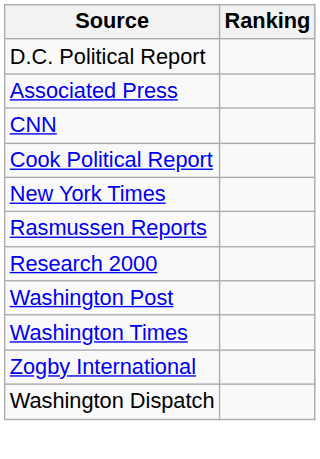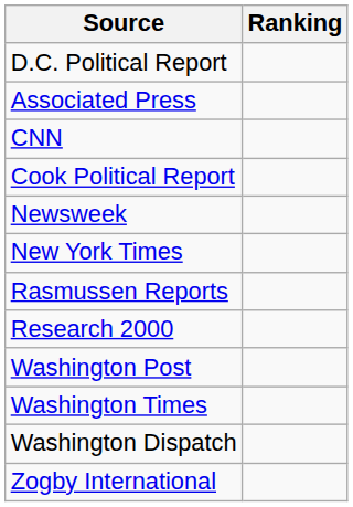 <table class="wikitable">
 <tr>
 <th>Source</th>
 <th>Ranking</th>
 </tr>
 <tr>
 <td>D.C. Political Report</td>
 <td></td>
 </tr>
 <tr>
 <td><a href='#'>Associated Press</a></td>
 <td></td>
 </tr>
 <tr>
 <td><a href='#'>CNN</a></td>
 <td></td>
 </tr>
 <tr>
 <td><a href='#'>Cook Political Report</a></td>
+<td></td>
+</tr>
+<tr>
+<td><a href='#'>Newsweek</a></td>
 <td></td>
 </tr>
 <tr>
 <td><a href='#'>New York Times</a></td>
 <td></td>
 </tr>
 <tr>
 <td><a href='#'>Rasmussen Reports</a></td>
 <td></td>
 </tr>
 <tr>
 <td><a href='#'>Research 2000</a></td>
 <td></td>
 </tr>
 <tr>
 <td><a href='#'>Washington Post</a></td>
 <td></td>
 </tr>
 <tr>
 <td><a href='#'>Washington Times</a></td>
 <td></td>
 </tr>
 <tr>
+<td>Washington Dispatch</td>
+<td></td>
+</tr>
+<tr>
 <td><a href='#'>Zogby International</a></td>
 <td></td>
 </tr>
-<tr>
-<td>Washington Dispatch</td>
-<td></td>
-</tr>
 </table>
